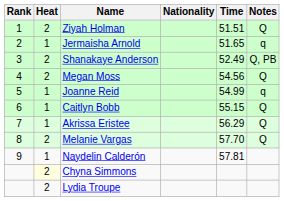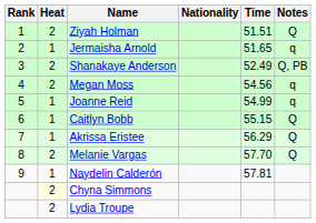 <table class="wikitable sortable" style="text-align:center">
 <tr>
 <th>Rank</th>
 <th>Heat</th>
 <th>Name</th>
 <th>Nationality</th>
 <th>Time</th>
 <th>Notes</th>
 </tr>
 <tr bgcolor=ccffcc>
 <td>1</td>
 <td>2</td>
 <td align=left><a href='#'>Ziyah Holman</a></td>
 <td align=left></td>
 <td>51.51</td>
 <td>Q</td>
 </tr>
 <tr bgcolor=ccffcc>
 <td>2</td>
 <td>1</td>
 <td align=left><a href='#'>Jermaisha Arnold</a></td>
 <td align=left></td>
 <td>51.65</td>
 <td>q</td>
 </tr>
 <tr bgcolor=ccffcc>
 <td>3</td>
 <td>2</td>
 <td align=left><a href='#'>Shanakaye Anderson</a></td>
 <td align=left></td>
 <td>52.49</td>
 <td>Q, PB</td>
 </tr>
 <tr bgcolor=ccffcc>
 <td>4</td>
 <td>2</td>
 <td align=left><a href='#'>Megan Moss</a></td>
 <td align=left></td>
 <td>54.56</td>
-<td>Q</td>
+<td>q</td>
 </tr>
 <tr bgcolor=ccffcc>
 <td>5</td>
 <td>1</td>
 <td align=left><a href='#'>Joanne Reid</a></td>
 <td align=left></td>
 <td>54.99</td>
 <td>q</td>
 </tr>
 <tr bgcolor=ccffcc>
 <td>6</td>
 <td>1</td>
 <td align=left><a href='#'>Caitlyn Bobb</a></td>
 <td align=left></td>
 <td>55.15</td>
 <td>Q</td>
 </tr>
 <tr bgcolor=ddffdd>
 <td>7</td>
 <td>1</td>
 <td align=left><a href='#'>Akrissa Eristee</a></td>
 <td align=left></td>
 <td>56.29</td>
 <td>Q</td>
 </tr>
 <tr bgcolor=ddffdd>
 <td>8</td>
 <td>2</td>
 <td align=left><a href='#'>Melanie Vargas</a></td>
 <td align=left></td>
 <td>57.70</td>
 <td>Q</td>
 </tr>
 <tr>
 <td>9</td>
 <td>1</td>
 <td align=left><a href='#'>Naydelin Calderón</a></td>
 <td align=left></td>
 <td>57.81</td>
 <td></td>
 </tr>
 <tr>
 <td></td>
 <td style="background: lightyellow;">2</td>
 <td align=left><a href='#'>Chyna Simmons</a></td>
 <td align=left></td>
 <td></td>
 <td></td>
 </tr>
 <tr>
 <td></td>
 <td>2</td>
 <td align=left><a href='#'>Lydia Troupe</a></td>
 <td align=left></td>
 <td></td>
 <td></td>
 </tr>
 </table>
